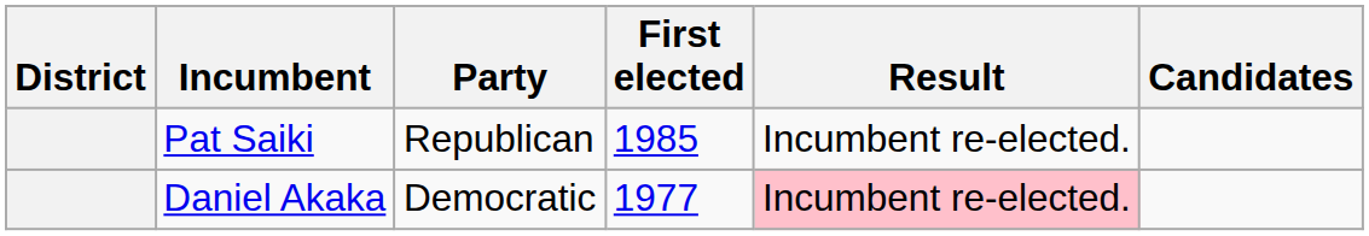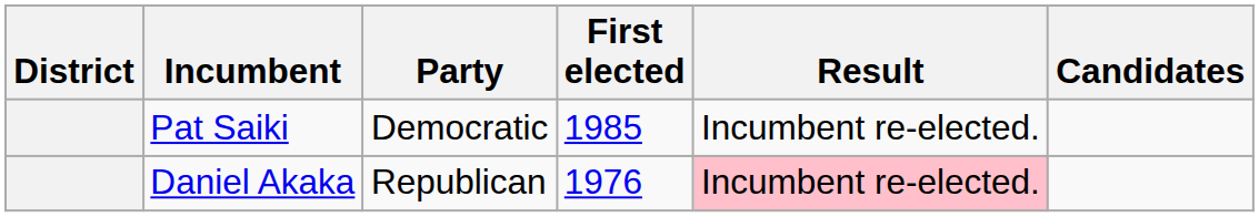 <table class=wikitable>
 <tr valign=bottom>
 <th>District</th>
 <th>Incumbent</th>
 <th>Party</th>
 <th>First<br>elected</th>
 <th>Result</th>
 <th>Candidates</th>
 </tr>
 <tr>
 <th></th>
 <td><a href='#'>Pat Saiki</a></td>
-<td>Republican</td>
+<td>Democratic</td>
 <td><a href='#'>1985</a></td>
 <td>Incumbent re-elected.</td>
 <td nowrap></td>
 </tr>
 <tr>
 <th></th>
 <td><a href='#'>Daniel Akaka</a></td>
-<td>Democratic</td>
-<td><a href='#'>1977</a></td>
+<td>Republican</td>
+<td><a href='#'>1976</a></td>
 <td style="background: pink;">Incumbent re-elected.</td>
 <td nowrap></td>
 </tr>
 </table>
